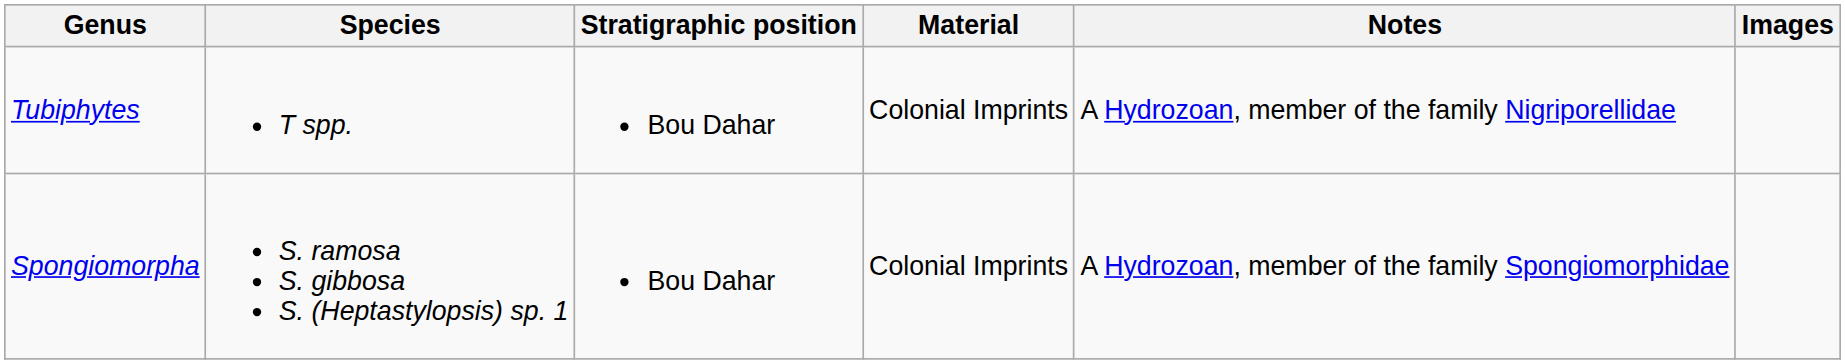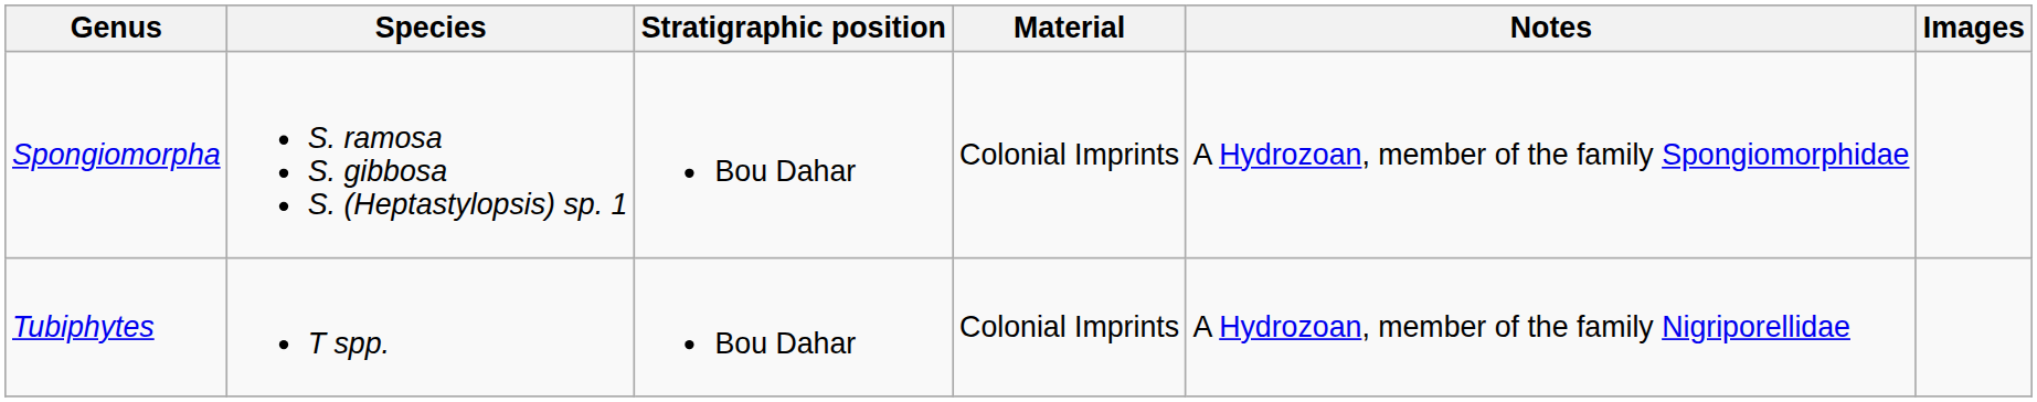 <table class="wikitable">
 <tr>
 <th>Genus</th>
 <th>Species</th>
 <th>Stratigraphic position</th>
 <th>Material</th>
 <th>Notes</th>
 <th>Images</th>
 </tr>
 <tr>
+<td><em><a href='#'>Spongiomorpha</a></em></td>
+<td><br><ul><li><em>S. ramosa</em></li><li><em>S. gibbosa</em></li><li><em>S. (Heptastylopsis) sp. 1</em></li></ul></td>
+<td><br><ul><li>Bou Dahar</li></ul></td>
+<td>Colonial Imprints</td>
+<td>A <a href='#'>Hydrozoan</a>, member of the family <a href='#'>Spongiomorphidae</a></td>
+<td></td>
+</tr>
+<tr>
 <td><em><a href='#'>Tubiphytes</a></em></td>
 <td><br><ul><li><em>T spp.</em></li></ul></td>
 <td><br><ul><li>Bou Dahar</li></ul></td>
 <td>Colonial Imprints</td>
 <td>A <a href='#'>Hydrozoan</a>, member of the family <a href='#'>Nigriporellidae</a></td>
 <td></td>
 </tr>
-<tr>
-<td><em><a href='#'>Spongiomorpha</a></em></td>
-<td><br><ul><li><em>S. ramosa</em></li><li><em>S. gibbosa</em></li><li><em>S. (Heptastylopsis) sp. 1</em></li></ul></td>
-<td><br><ul><li>Bou Dahar</li></ul></td>
-<td>Colonial Imprints</td>
-<td>A <a href='#'>Hydrozoan</a>, member of the family <a href='#'>Spongiomorphidae</a></td>
-<td></td>
-</tr>
 </table>
